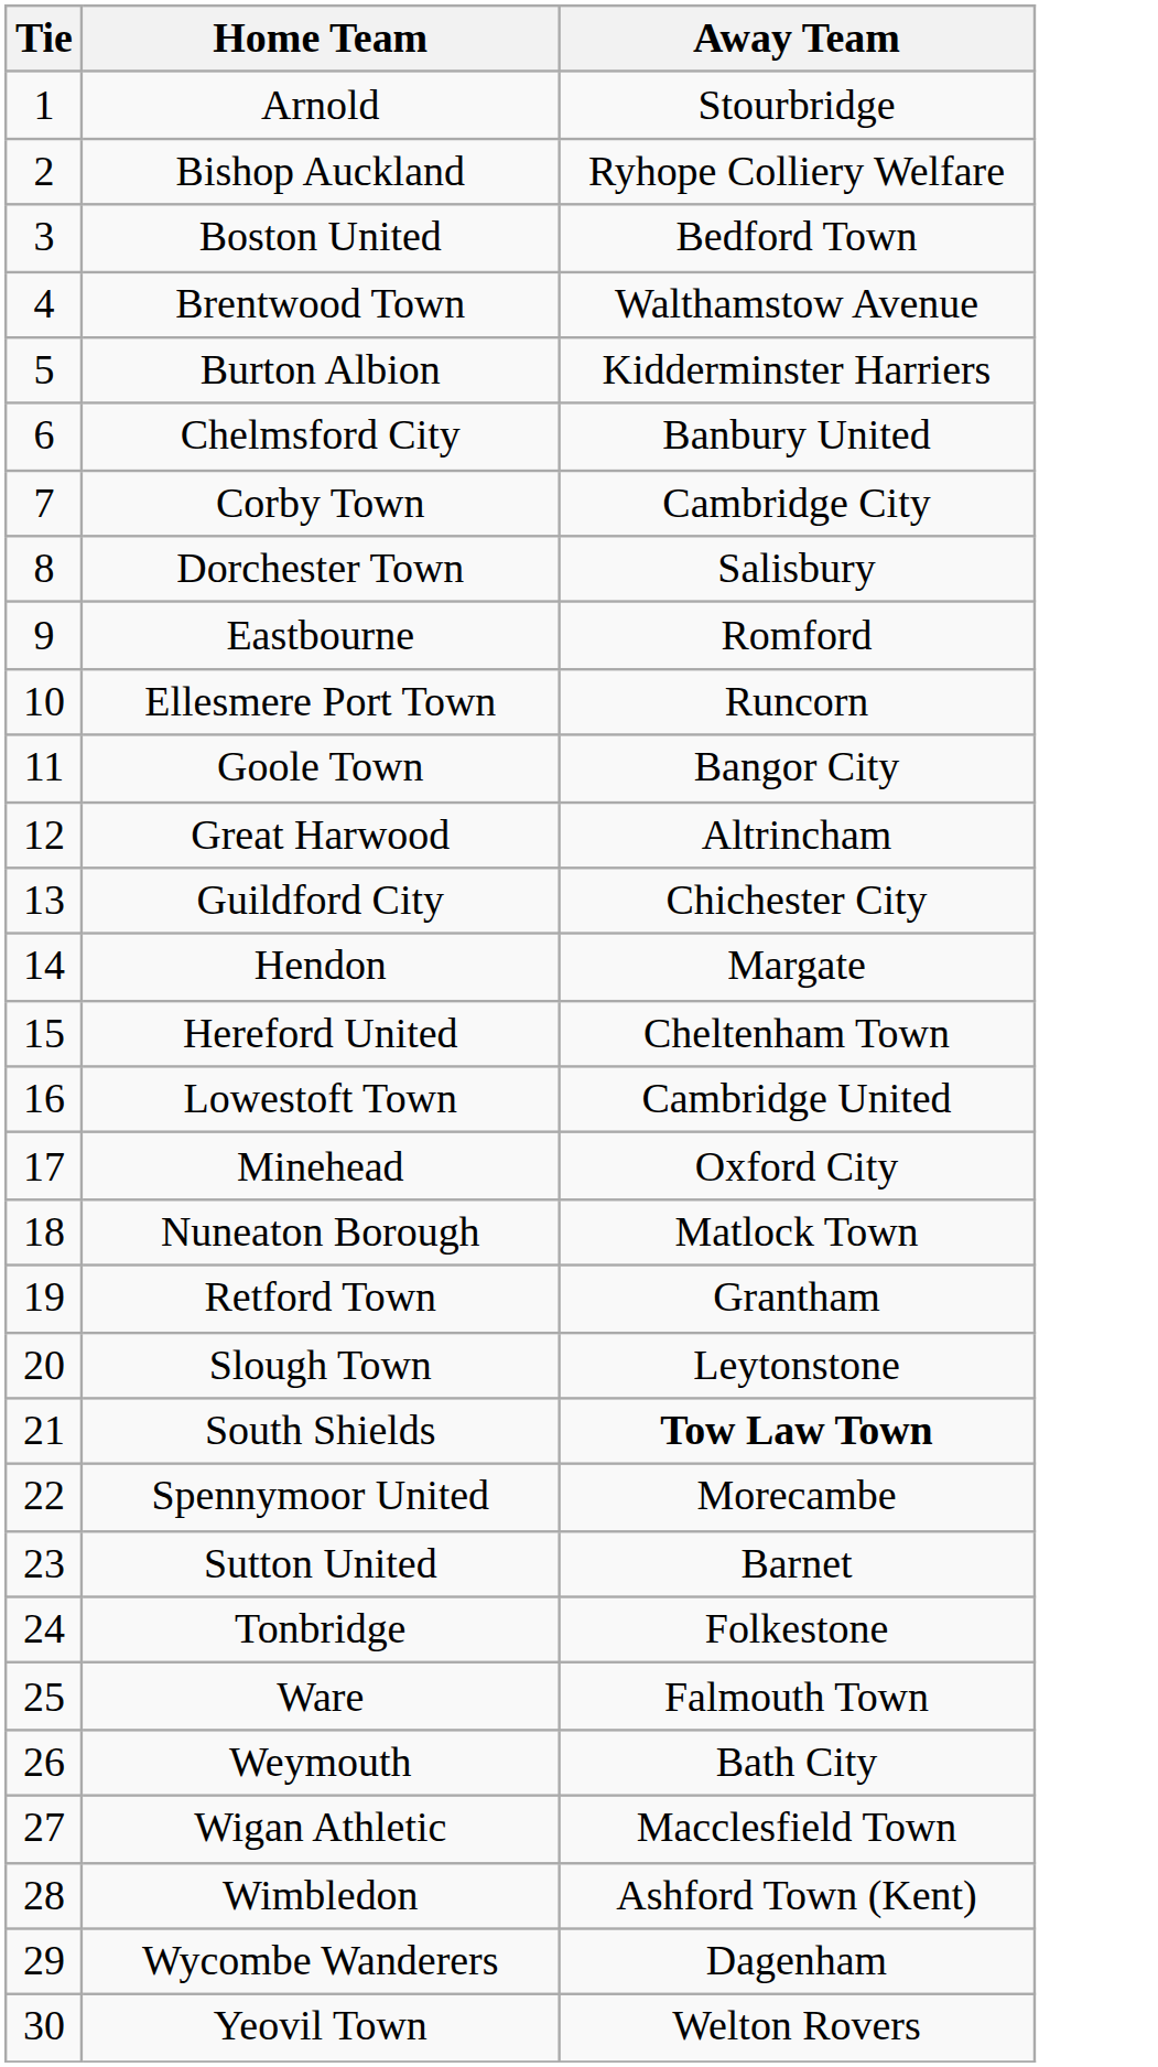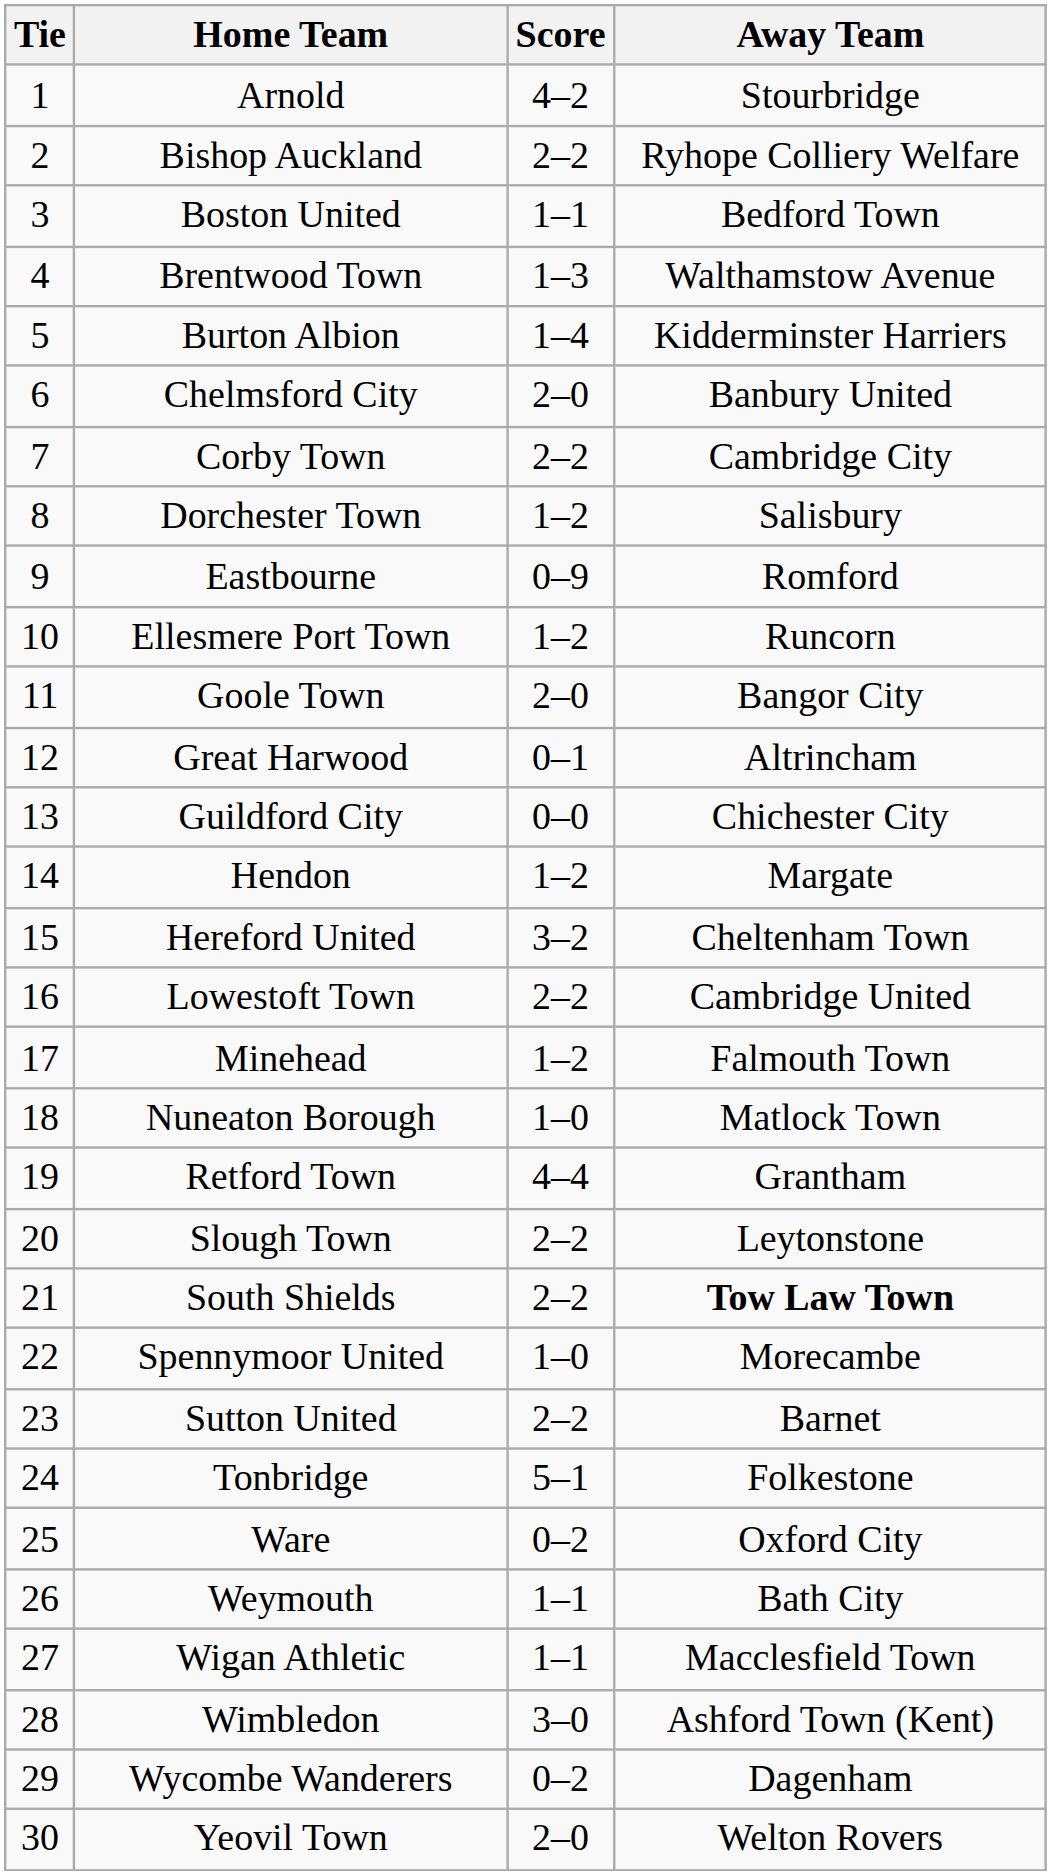 <table class="wikitable" style="text-align:center;">
 <tr>
 <th width=20>Tie</th>
 <th width=175>Home Team</th>
+<th width=20>Score</th>
 <th width=175>Away Team</th>
 </tr>
 <tr>
 <td>1</td>
 <td>Arnold</td>
+<td>4–2</td>
 <td>Stourbridge</td>
 </tr>
 <tr>
 <td>2</td>
 <td>Bishop Auckland</td>
+<td>2–2</td>
 <td>Ryhope Colliery Welfare</td>
 </tr>
 <tr>
 <td>3</td>
 <td>Boston United</td>
+<td>1–1</td>
 <td>Bedford Town</td>
 </tr>
 <tr>
 <td>4</td>
 <td>Brentwood Town</td>
+<td>1–3</td>
 <td>Walthamstow Avenue</td>
 </tr>
 <tr>
 <td>5</td>
 <td>Burton Albion</td>
+<td>1–4</td>
 <td>Kidderminster Harriers</td>
 </tr>
 <tr>
 <td>6</td>
 <td>Chelmsford City</td>
+<td>2–0</td>
 <td>Banbury United</td>
 </tr>
 <tr>
 <td>7</td>
 <td>Corby Town</td>
+<td>2–2</td>
 <td>Cambridge City</td>
 </tr>
 <tr>
 <td>8</td>
 <td>Dorchester Town</td>
+<td>1–2</td>
 <td>Salisbury</td>
 </tr>
 <tr>
 <td>9</td>
 <td>Eastbourne</td>
+<td>0–9</td>
 <td>Romford</td>
 </tr>
 <tr>
 <td>10</td>
 <td>Ellesmere Port Town</td>
+<td>1–2</td>
 <td>Runcorn</td>
 </tr>
 <tr>
 <td>11</td>
 <td>Goole Town</td>
+<td>2–0</td>
 <td>Bangor City</td>
 </tr>
 <tr>
 <td>12</td>
 <td>Great Harwood</td>
+<td>0–1</td>
 <td>Altrincham</td>
 </tr>
 <tr>
 <td>13</td>
 <td>Guildford City</td>
+<td>0–0</td>
 <td>Chichester City</td>
 </tr>
 <tr>
 <td>14</td>
 <td>Hendon</td>
+<td>1–2</td>
 <td>Margate</td>
 </tr>
 <tr>
 <td>15</td>
 <td>Hereford United</td>
+<td>3–2</td>
 <td>Cheltenham Town</td>
 </tr>
 <tr>
 <td>16</td>
 <td>Lowestoft Town</td>
+<td>2–2</td>
 <td>Cambridge United</td>
 </tr>
 <tr>
 <td>17</td>
 <td>Minehead</td>
-<td>Oxford City</td>
+<td>1–2</td>
+<td>Falmouth Town</td>
 </tr>
 <tr>
 <td>18</td>
 <td>Nuneaton Borough</td>
+<td>1–0</td>
 <td>Matlock Town</td>
 </tr>
 <tr>
 <td>19</td>
 <td>Retford Town</td>
+<td>4–4</td>
 <td>Grantham</td>
 </tr>
 <tr>
 <td>20</td>
 <td>Slough Town</td>
+<td>2–2</td>
 <td>Leytonstone</td>
 </tr>
 <tr>
 <td>21</td>
 <td>South Shields</td>
+<td>2–2</td>
 <td><strong>Tow Law Town</strong></td>
 </tr>
 <tr>
 <td>22</td>
 <td>Spennymoor United</td>
+<td>1–0</td>
 <td>Morecambe</td>
 </tr>
 <tr>
 <td>23</td>
 <td>Sutton United</td>
+<td>2–2</td>
 <td>Barnet</td>
 </tr>
 <tr>
 <td>24</td>
 <td>Tonbridge</td>
+<td>5–1</td>
 <td>Folkestone</td>
 </tr>
 <tr>
 <td>25</td>
 <td>Ware</td>
-<td>Falmouth Town</td>
+<td>0–2</td>
+<td>Oxford City</td>
 </tr>
 <tr>
 <td>26</td>
 <td>Weymouth</td>
+<td>1–1</td>
 <td>Bath City</td>
 </tr>
 <tr>
 <td>27</td>
 <td>Wigan Athletic</td>
+<td>1–1</td>
 <td>Macclesfield Town</td>
 </tr>
 <tr>
 <td>28</td>
 <td>Wimbledon</td>
+<td>3–0</td>
 <td>Ashford Town (Kent)</td>
 </tr>
 <tr>
 <td>29</td>
 <td>Wycombe Wanderers</td>
+<td>0–2</td>
 <td>Dagenham</td>
 </tr>
 <tr>
 <td>30</td>
 <td>Yeovil Town</td>
+<td>2–0</td>
 <td>Welton Rovers</td>
 </tr>
 </table>
